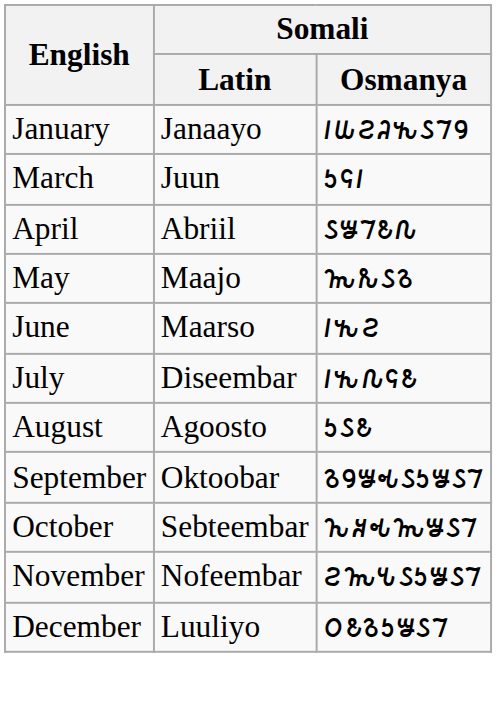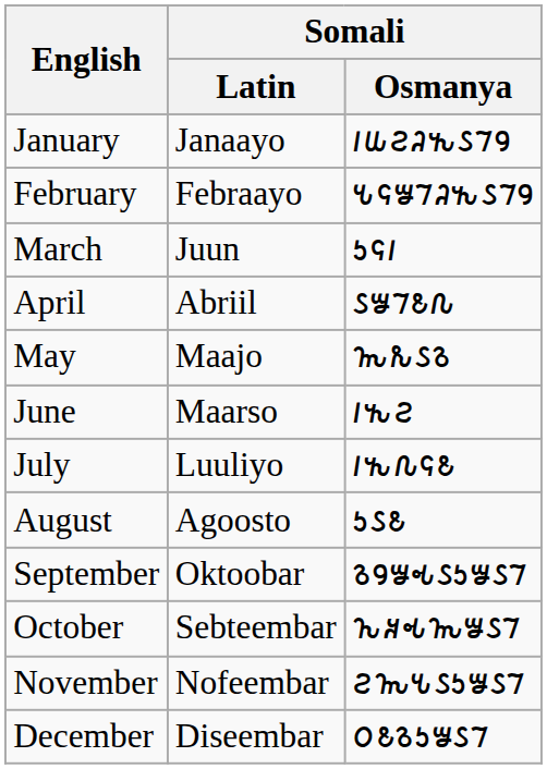 <table class="wikitable">
 <tr>
 <th rowspan="2">English</th>
 <th colspan="2">Somali</th>
 </tr>
 <tr>
 <th>Latin</th>
 <th>Osmanya</th>
 </tr>
 <tr>
 <td>January</td>
 <td>Janaayo</td>
 <td>𐒃𐒜𐒒𐒚𐒓𐒖𐒇𐒘</td>
+</tr>
+<tr>
+<td>February</td>
+<td>Febraayo</td>
+<td>𐒍𐒛𐒁𐒇𐒚𐒓𐒖𐒇𐒘</td>
 </tr>
 <tr>
 <td>March</td>
 <td>Juun</td>
 <td>𐒑𐒛𐒃</td>
 </tr>
 <tr>
 <td>April</td>
 <td>Abriil</td>
 <td>𐒖𐒁𐒇𐒕𐒐</td>
 </tr>
 <tr>
 <td>May</td>
 <td>Maajo</td>
 <td>𐒝𐒌𐒖𐒈</td>
 </tr>
 <tr>
 <td>June</td>
 <td>Maarso</td>
 <td>𐒃𐒓𐒒</td>
 </tr>
 <tr>
 <td>July</td>
-<td>Diseembar</td>
+<td>Luuliyo</td>
 <td>𐒃𐒓𐒐𐒛𐒕</td>
 </tr>
 <tr>
 <td>August</td>
 <td>Agoosto</td>
 <td>𐒑𐒖𐒕</td>
 </tr>
 <tr>
 <td>September</td>
 <td>Oktoobar</td>
 <td>𐒈𐒘𐒁𐒂𐒖𐒑𐒁𐒖𐒇</td>
 </tr>
 <tr>
 <td>October</td>
 <td>Sebteembar</td>
 <td>𐒙𐒏𐒂𐒝𐒁𐒖𐒇</td>
 </tr>
 <tr>
 <td>November</td>
 <td>Nofeembar</td>
 <td>𐒒𐒝𐒍𐒖𐒑𐒁𐒖𐒇</td>
 </tr>
 <tr>
 <td>December</td>
-<td>Luuliyo</td>
+<td>Diseembar</td>
 <td>𐒆𐒕𐒈𐒑𐒁𐒖𐒇</td>
 </tr>
 </table>
